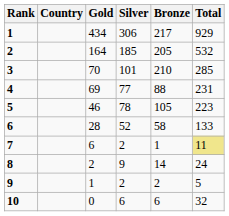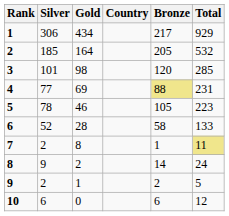 <table class="wikitable">
 <tr>
 <th>Rank</th>
+<th>Silver</th>
+<th>Gold</th>
 <th>Country</th>
-<th>Gold</th>
-<th>Silver</th>
 <th>Bronze</th>
 <th>Total</th>
 </tr>
 <tr>
 <td><strong>1</strong></td>
+<td>306</td>
+<td>434</td>
 <td></td>
-<td>434</td>
-<td>306</td>
 <td>217</td>
 <td>929</td>
 </tr>
 <tr>
 <td><strong>2</strong></td>
+<td>185</td>
+<td>164</td>
 <td></td>
-<td>164</td>
-<td>185</td>
 <td>205</td>
 <td>532</td>
 </tr>
 <tr>
 <td><strong>3</strong></td>
+<td>101</td>
+<td>98</td>
 <td></td>
-<td>70</td>
-<td>101</td>
-<td>210</td>
+<td>120</td>
 <td>285</td>
 </tr>
 <tr>
 <td><strong>4</strong></td>
+<td>77</td>
+<td>69</td>
 <td></td>
-<td>69</td>
-<td>77</td>
-<td>88</td>
+<td style="background: khaki;">88</td>
 <td>231</td>
 </tr>
 <tr>
 <td><strong>5</strong></td>
+<td>78</td>
+<td>46</td>
 <td></td>
-<td>46</td>
-<td>78</td>
 <td>105</td>
 <td>223</td>
 </tr>
 <tr>
 <td><strong>6</strong></td>
+<td>52</td>
+<td>28</td>
 <td></td>
-<td>28</td>
-<td>52</td>
 <td>58</td>
 <td>133</td>
 </tr>
 <tr>
 <td><strong>7</strong></td>
+<td>2</td>
+<td>8</td>
 <td></td>
-<td>6</td>
-<td>2</td>
 <td>1</td>
 <td style="background: khaki;">11</td>
 </tr>
 <tr>
 <td><strong>8</strong></td>
+<td>9</td>
+<td>2</td>
 <td></td>
-<td>2</td>
-<td>9</td>
 <td>14</td>
 <td>24</td>
 </tr>
 <tr>
 <td><strong>9</strong></td>
+<td>2</td>
+<td>1</td>
 <td></td>
-<td>1</td>
-<td>2</td>
 <td>2</td>
 <td>5</td>
 </tr>
 <tr>
 <td><strong>10</strong></td>
+<td>6</td>
+<td>0</td>
 <td></td>
-<td>0</td>
 <td>6</td>
-<td>6</td>
-<td>32</td>
+<td>12</td>
 </tr>
 </table>
